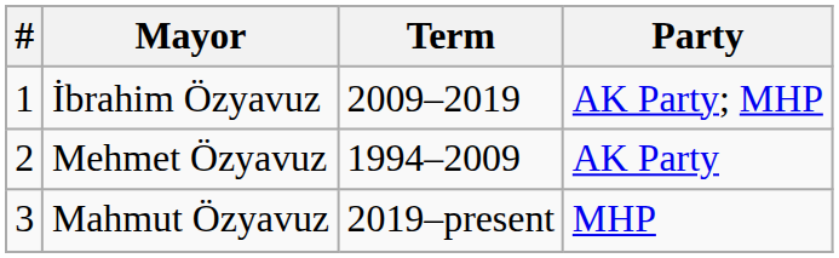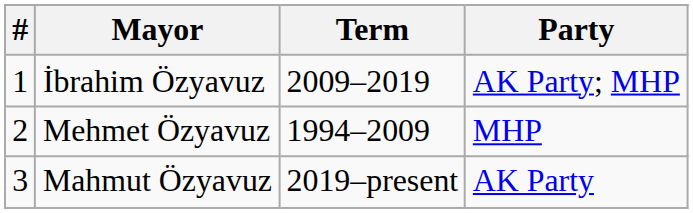 <table class="wikitable floatright">
 <tr>
 <th>#</th>
 <th>Mayor</th>
 <th>Term</th>
 <th>Party</th>
 </tr>
 <tr>
 <td>1</td>
 <td>İbrahim Özyavuz</td>
 <td>2009–2019</td>
 <td><a href='#'>AK Party</a>; <a href='#'>MHP</a></td>
 </tr>
 <tr>
 <td>2</td>
 <td>Mehmet Özyavuz</td>
 <td>1994–2009</td>
-<td><a href='#'>AK Party</a></td>
+<td><a href='#'>MHP</a></td>
 </tr>
 <tr>
 <td>3</td>
 <td>Mahmut Özyavuz</td>
 <td>2019–present</td>
-<td><a href='#'>MHP</a></td>
+<td><a href='#'>AK Party</a></td>
 </tr>
 </table>
